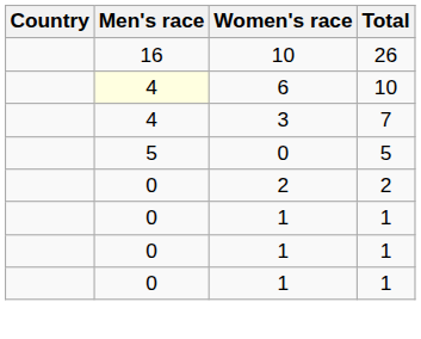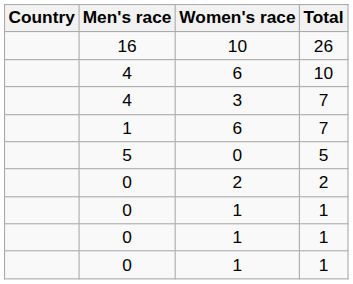 <table class="wikitable sortable" style="text-align:center">
 <tr>
 <th>Country</th>
 <th>Men's race</th>
 <th>Women's race</th>
 <th>Total</th>
 </tr>
 <tr>
 <td align=left></td>
 <td>16</td>
 <td>10</td>
 <td>26</td>
 </tr>
 <tr>
 <td align=left></td>
-<td style="background: lightyellow;">4</td>
+<td>4</td>
 <td>6</td>
 <td>10</td>
 </tr>
 <tr>
 <td align=left></td>
 <td>4</td>
 <td>3</td>
+<td>7</td>
+</tr>
+<tr>
+<td align=left></td>
+<td>1</td>
+<td>6</td>
 <td>7</td>
 </tr>
 <tr>
 <td align=left></td>
 <td>5</td>
 <td>0</td>
 <td>5</td>
 </tr>
 <tr>
 <td align=left></td>
 <td>0</td>
 <td>2</td>
 <td>2</td>
 </tr>
 <tr>
 <td align=left></td>
 <td>0</td>
 <td>1</td>
 <td>1</td>
 </tr>
 <tr>
 <td align=left></td>
 <td>0</td>
 <td>1</td>
 <td>1</td>
 </tr>
 <tr>
 <td align=left></td>
 <td>0</td>
 <td>1</td>
 <td>1</td>
 </tr>
 </table>
